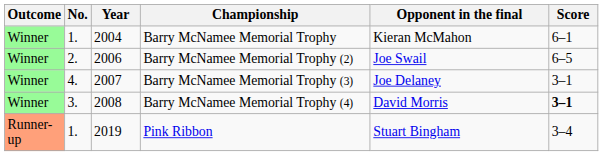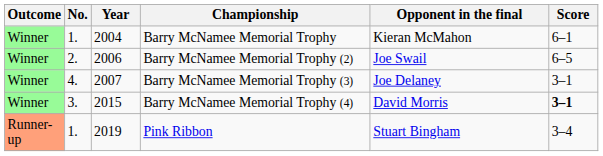 <table class="sortable wikitable">
 <tr>
 <th width="60">Outcome</th>
 <th width="20">No.</th>
 <th width="50">Year</th>
 <th width="260">Championship</th>
 <th width="200">Opponent in the final</th>
 <th width="50">Score</th>
 </tr>
 <tr>
 <td style="background:#98FB98">Winner</td>
 <td>1.</td>
 <td>2004</td>
 <td>Barry McNamee Memorial Trophy</td>
 <td> Kieran McMahon</td>
 <td>6–1</td>
 </tr>
 <tr>
 <td style="background:#98FB98">Winner</td>
 <td>2.</td>
 <td>2006</td>
 <td>Barry McNamee Memorial Trophy <small>(2)</small></td>
 <td> <a href='#'>Joe Swail</a></td>
 <td>6–5</td>
 </tr>
 <tr>
 <td style="background:#98FB98">Winner</td>
 <td>4.</td>
 <td>2007</td>
 <td>Barry McNamee Memorial Trophy <small>(3)</small></td>
 <td> <a href='#'>Joe Delaney</a></td>
 <td>3–1</td>
 </tr>
 <tr>
 <td style="background:#98FB98">Winner</td>
 <td>3.</td>
-<td>2008</td>
+<td>2015</td>
 <td>Barry McNamee Memorial Trophy <small>(4)</small></td>
 <td> <a href='#'>David Morris</a></td>
 <td><strong>3–1</strong></td>
 </tr>
 <tr>
 <td style="background:#ffa07a;">Runner-up</td>
 <td>1.</td>
 <td>2019</td>
 <td><a href='#'>Pink Ribbon</a></td>
 <td> <a href='#'>Stuart Bingham</a></td>
 <td>3–4</td>
 </tr>
 </table>
